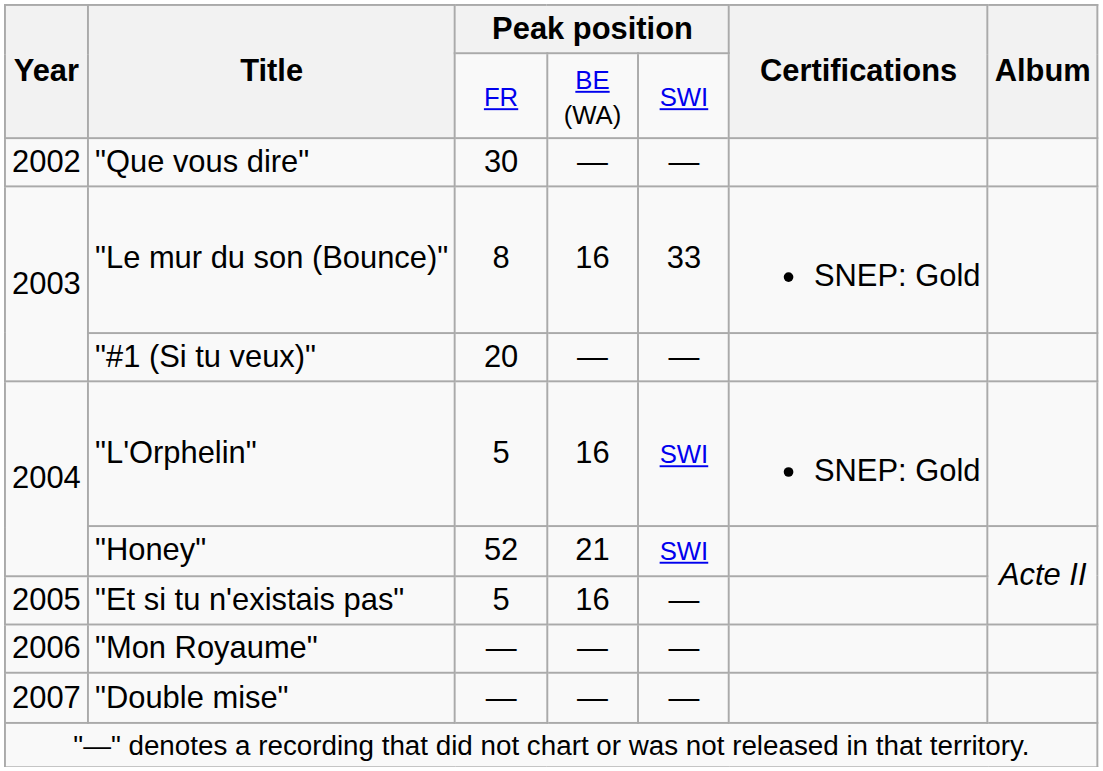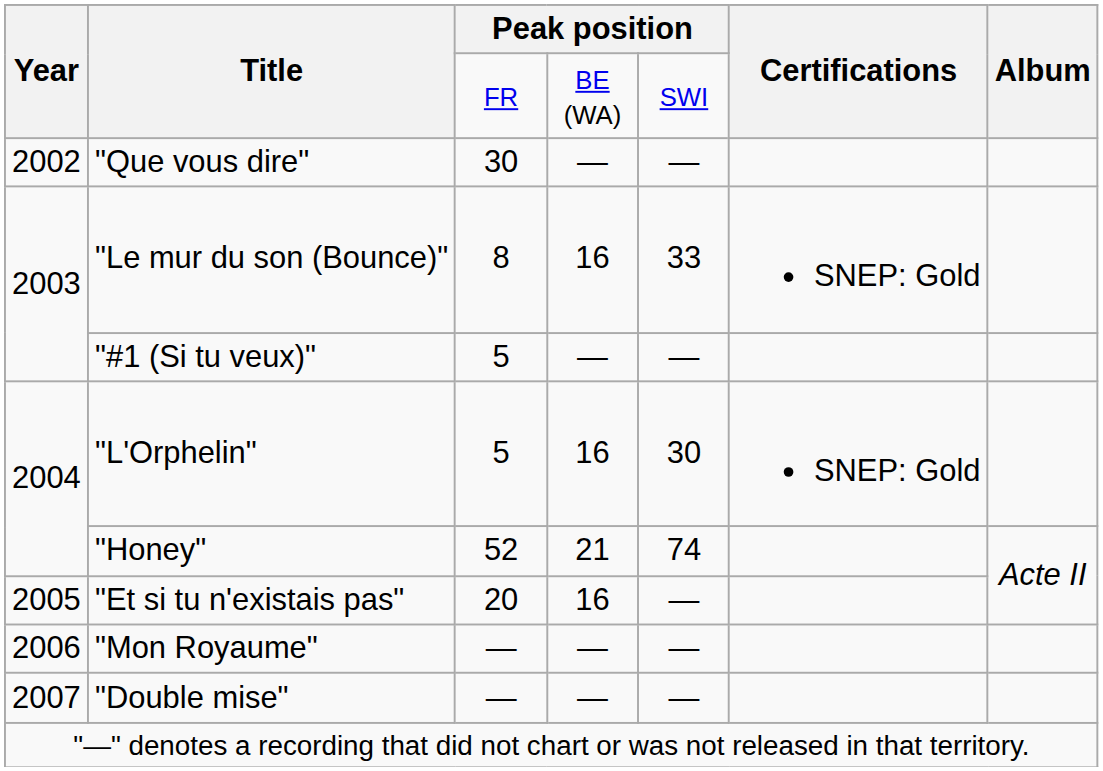 <table class="wikitable">
 <tr>
 <th rowspan="2">Year</th>
 <th rowspan="2">Title</th>
 <th colspan="3">Peak position</th>
 <th rowspan="2">Certifications</th>
 <th rowspan="2">Album</th>
 </tr>
 <tr ---->
 <td width="40" align="center"><small><a href='#'>FR</a></small> <br></td>
 <td width="40" align="center"><small><a href='#'>BE</a> (WA)</small> <br></td>
 <td width="40" align="center"><small><a href='#'>SWI</a></small> <br></td>
 </tr>
 <tr ---->
 <td>2002</td>
 <td>"Que vous dire"</td>
 <td align="center">30</td>
 <td align="center">—</td>
 <td align="center">—</td>
 <td></td>
 <td></td>
 </tr>
 <tr>
 <td rowspan="2">2003</td>
 <td>"Le mur du son (Bounce)"</td>
 <td align="center">8</td>
 <td align="center">16</td>
 <td align="center">33</td>
 <td><br><ul><li>SNEP: Gold</li></ul></td>
 <td></td>
 </tr>
 <tr>
 <td>"#1 (Si tu veux)"</td>
-<td align="center">20</td>
+<td align="center">5</td>
 <td align="center">—</td>
 <td align="center">—</td>
 <td></td>
 <td></td>
 </tr>
 <tr>
 <td rowspan="2">2004</td>
 <td>"L'Orphelin"</td>
 <td align="center">5</td>
 <td align="center">16</td>
-<td width="40" align="center"><small><a href='#'>SWI</a></small> <br></td>
+<td align="center">30</td>
 <td><br><ul><li>SNEP: Gold</li></ul></td>
 <td></td>
 </tr>
 <tr>
 <td>"Honey"</td>
 <td align="center">52</td>
 <td align="center">21</td>
-<td width="40" align="center"><small><a href='#'>SWI</a></small> <br></td>
+<td align="center">74</td>
 <td></td>
 <td align="center" rowspan="2"><em>Acte II</em></td>
 </tr>
 <tr>
 <td>2005</td>
 <td>"Et si tu n'existais pas"</td>
-<td align="center">5</td>
+<td align="center">20</td>
 <td align="center">16</td>
 <td align="center">—</td>
 <td></td>
 </tr>
 <tr>
 <td>2006</td>
 <td>"Mon Royaume"</td>
 <td align="center">—</td>
 <td align="center">—</td>
 <td align="center">—</td>
 <td></td>
 <td></td>
 </tr>
 <tr>
 <td>2007</td>
 <td>"Double mise"</td>
 <td align="center">—</td>
 <td align="center">—</td>
 <td align="center">—</td>
 <td></td>
 <td></td>
 </tr>
 <tr>
 <td colspan="15" style="font-size:90%" align="center">"—" denotes a recording that did not chart or was not released in that territory.</td>
 </tr>
 </table>
